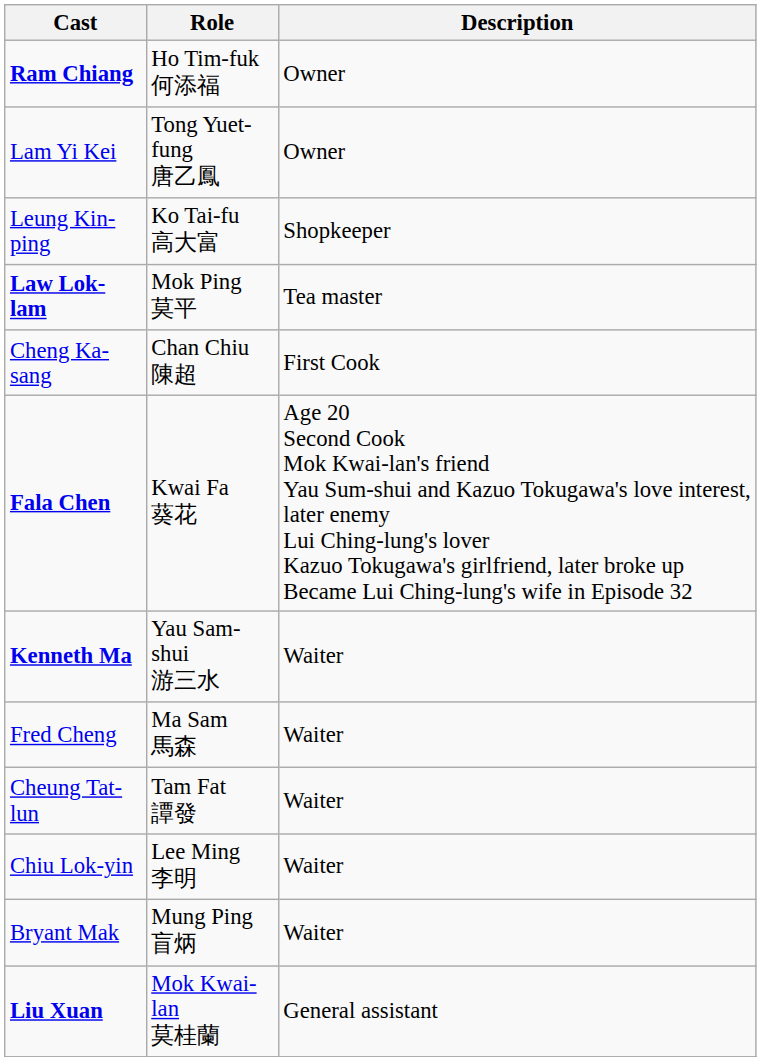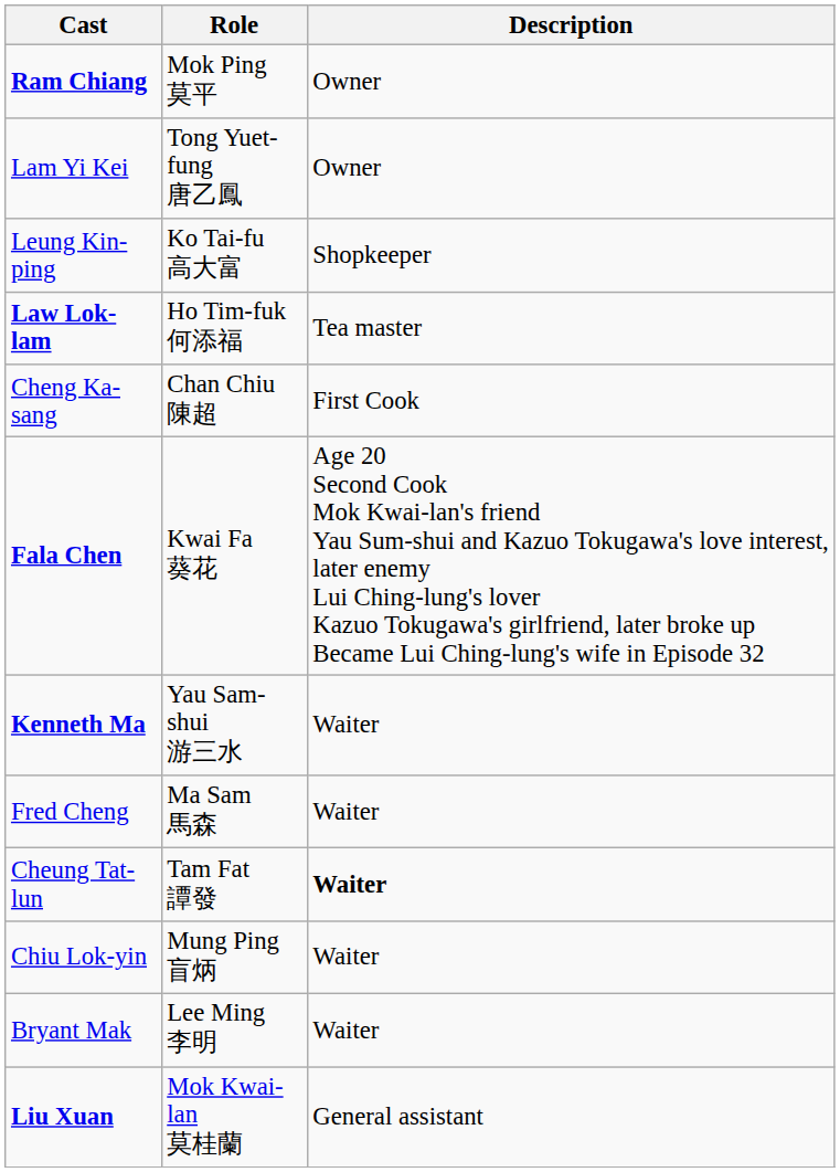 <table class="wikitable" width="60%">
 <tr>
 <th>Cast</th>
 <th>Role</th>
 <th>Description</th>
 </tr>
 <tr>
 <td><strong><a href='#'>Ram Chiang</a></strong></td>
-<td>Ho Tim-fuk<br>何添福</td>
+<td>Mok Ping<br>莫平</td>
 <td>Owner</td>
 </tr>
 <tr>
 <td><a href='#'>Lam Yi Kei</a></td>
 <td>Tong Yuet-fung<br>唐乙鳳</td>
 <td>Owner</td>
 </tr>
 <tr>
 <td><a href='#'>Leung Kin-ping</a></td>
 <td>Ko Tai-fu<br>高大富</td>
 <td>Shopkeeper</td>
 </tr>
 <tr>
 <td><strong><a href='#'>Law Lok-lam</a></strong></td>
-<td>Mok Ping<br>莫平</td>
+<td>Ho Tim-fuk<br>何添福</td>
 <td>Tea master</td>
 </tr>
 <tr>
 <td><a href='#'>Cheng Ka-sang</a></td>
 <td>Chan Chiu<br>陳超</td>
 <td>First Cook</td>
 </tr>
 <tr>
 <td><strong><a href='#'>Fala Chen</a></strong></td>
 <td>Kwai Fa<br>葵花</td>
 <td>Age 20<br>Second Cook<br>Mok Kwai-lan's friend<br>Yau Sum-shui and Kazuo Tokugawa's love interest, later enemy<br>Lui Ching-lung's lover<br>Kazuo Tokugawa's girlfriend, later broke up<br>Became Lui Ching-lung's wife in Episode 32</td>
 </tr>
 <tr>
 <td><strong><a href='#'>Kenneth Ma</a></strong></td>
 <td>Yau Sam-shui<br>游三水</td>
 <td>Waiter</td>
 </tr>
 <tr>
 <td><a href='#'>Fred Cheng</a></td>
 <td>Ma Sam<br>馬森</td>
 <td>Waiter</td>
 </tr>
 <tr>
 <td><a href='#'>Cheung Tat-lun</a></td>
 <td>Tam Fat<br>譚發</td>
-<td>Waiter</td>
+<td><strong>Waiter</strong></td>
 </tr>
 <tr>
 <td><a href='#'>Chiu Lok-yin</a></td>
-<td>Lee Ming<br>李明</td>
+<td>Mung Ping<br>盲炳</td>
 <td>Waiter</td>
 </tr>
 <tr>
 <td><a href='#'>Bryant Mak</a></td>
-<td>Mung Ping<br>盲炳</td>
+<td>Lee Ming<br>李明</td>
 <td>Waiter</td>
 </tr>
 <tr>
 <td><strong><a href='#'>Liu Xuan</a></strong></td>
 <td><a href='#'>Mok Kwai-lan</a><br>莫桂蘭</td>
 <td>General assistant</td>
 </tr>
 <tr>
 </tr>
 </table>
